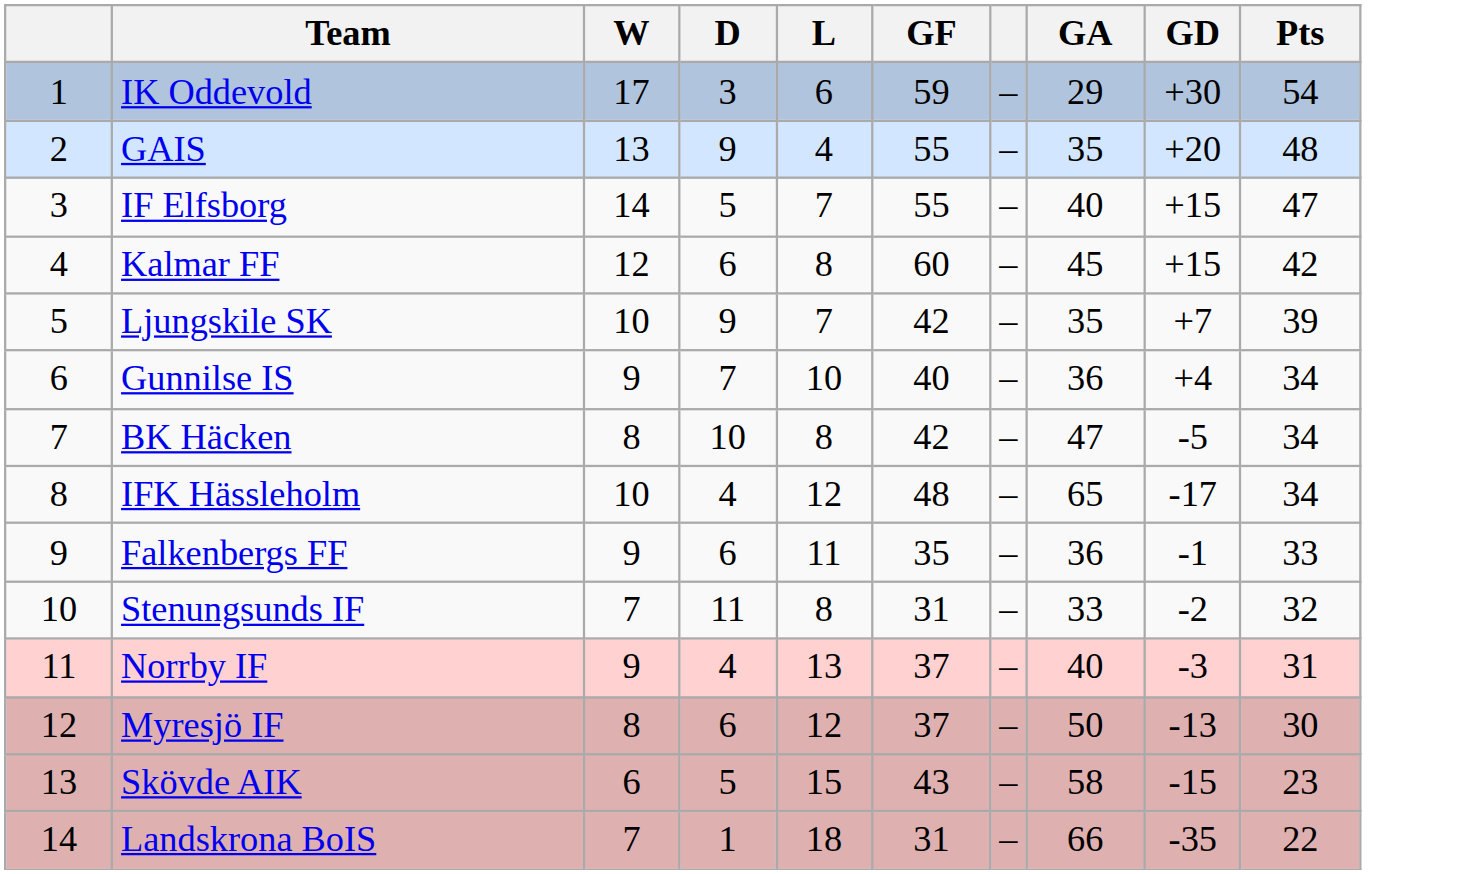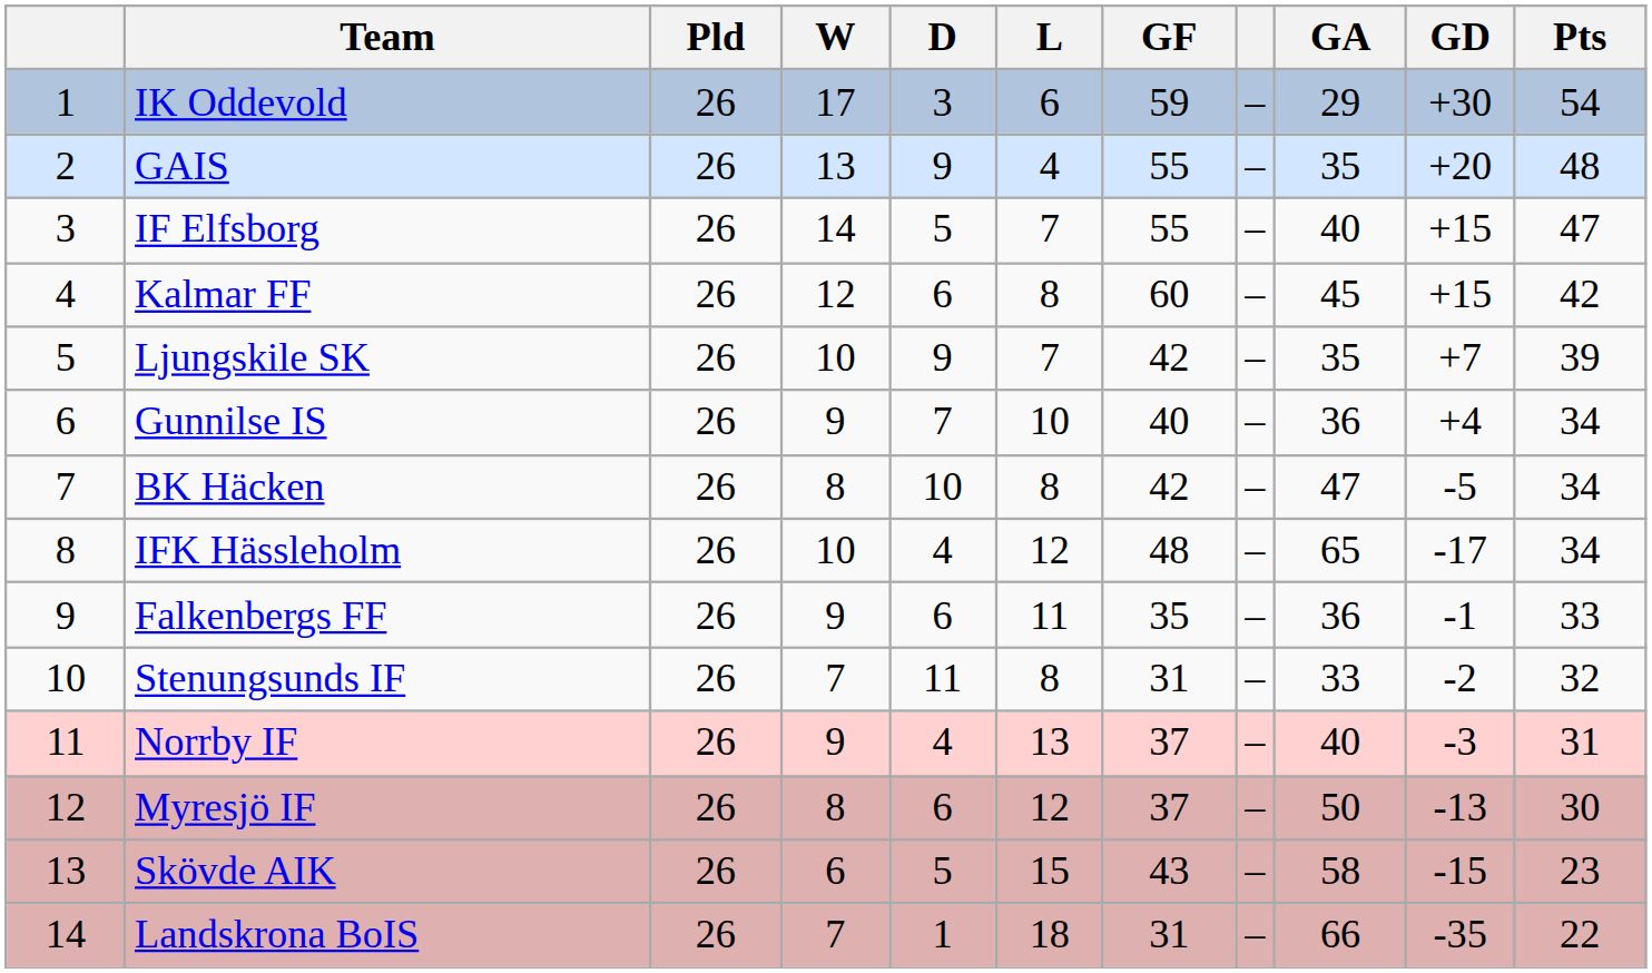 <table class="wikitable" style="text-align: center">
 <tr>
 <th style="width: 40px;"></th>
 <th style="width: 200px;">Team</th>
+<th style="width: 45px;">Pld</th>
 <th style="width: 35px;">W</th>
 <th style="width: 35px;">D</th>
 <th style="width: 35px;">L</th>
 <th style="width: 45px;">GF</th>
 <th></th>
 <th style="width: 45px;">GA</th>
 <th style="width: 35px;">GD</th>
 <th style="width: 45px;">Pts</th>
 </tr>
 <tr style="background: #b0c4de">
 <td>1</td>
 <td style="text-align: left;"><a href='#'>IK Oddevold</a></td>
+<td>26</td>
 <td>17</td>
 <td>3</td>
 <td>6</td>
 <td>59</td>
 <td>–</td>
 <td>29</td>
 <td>+30</td>
 <td>54</td>
 </tr>
 <tr style="background: #d2e6ff">
 <td>2</td>
 <td style="text-align: left;"><a href='#'>GAIS</a></td>
+<td>26</td>
 <td>13</td>
 <td>9</td>
 <td>4</td>
 <td>55</td>
 <td>–</td>
 <td>35</td>
 <td>+20</td>
 <td>48</td>
 </tr>
 <tr>
 <td>3</td>
 <td style="text-align: left;"><a href='#'>IF Elfsborg</a></td>
+<td>26</td>
 <td>14</td>
 <td>5</td>
 <td>7</td>
 <td>55</td>
 <td>–</td>
 <td>40</td>
 <td>+15</td>
 <td>47</td>
 </tr>
 <tr>
 <td>4</td>
 <td style="text-align: left;"><a href='#'>Kalmar FF</a></td>
+<td>26</td>
 <td>12</td>
 <td>6</td>
 <td>8</td>
 <td>60</td>
 <td>–</td>
 <td>45</td>
 <td>+15</td>
 <td>42</td>
 </tr>
 <tr>
 <td>5</td>
 <td style="text-align: left;"><a href='#'>Ljungskile SK</a></td>
+<td>26</td>
 <td>10</td>
 <td>9</td>
 <td>7</td>
 <td>42</td>
 <td>–</td>
 <td>35</td>
 <td>+7</td>
 <td>39</td>
 </tr>
 <tr>
 <td>6</td>
 <td style="text-align: left;"><a href='#'>Gunnilse IS</a></td>
+<td>26</td>
 <td>9</td>
 <td>7</td>
 <td>10</td>
 <td>40</td>
 <td>–</td>
 <td>36</td>
 <td>+4</td>
 <td>34</td>
 </tr>
 <tr>
 <td>7</td>
 <td style="text-align: left;"><a href='#'>BK Häcken</a></td>
+<td>26</td>
 <td>8</td>
 <td>10</td>
 <td>8</td>
 <td>42</td>
 <td>–</td>
 <td>47</td>
 <td>-5</td>
 <td>34</td>
 </tr>
 <tr>
 <td>8</td>
 <td style="text-align: left;"><a href='#'>IFK Hässleholm</a></td>
+<td>26</td>
 <td>10</td>
 <td>4</td>
 <td>12</td>
 <td>48</td>
 <td>–</td>
 <td>65</td>
 <td>-17</td>
 <td>34</td>
 </tr>
 <tr>
 <td>9</td>
 <td style="text-align: left;"><a href='#'>Falkenbergs FF</a></td>
+<td>26</td>
 <td>9</td>
 <td>6</td>
 <td>11</td>
 <td>35</td>
 <td>–</td>
 <td>36</td>
 <td>-1</td>
 <td>33</td>
 </tr>
 <tr>
 <td>10</td>
 <td style="text-align: left;"><a href='#'>Stenungsunds IF</a></td>
+<td>26</td>
 <td>7</td>
 <td>11</td>
 <td>8</td>
 <td>31</td>
 <td>–</td>
 <td>33</td>
 <td>-2</td>
 <td>32</td>
 </tr>
 <tr style="background: #ffd1d1">
 <td>11</td>
 <td style="text-align: left;"><a href='#'>Norrby IF</a></td>
+<td>26</td>
 <td>9</td>
 <td>4</td>
 <td>13</td>
 <td>37</td>
 <td>–</td>
 <td>40</td>
 <td>-3</td>
 <td>31</td>
 </tr>
 <tr style="background: #deb0b0">
 <td>12</td>
 <td style="text-align: left;"><a href='#'>Myresjö IF</a></td>
+<td>26</td>
 <td>8</td>
 <td>6</td>
 <td>12</td>
 <td>37</td>
 <td>–</td>
 <td>50</td>
 <td>-13</td>
 <td>30</td>
 </tr>
 <tr style="background: #deb0b0">
 <td>13</td>
 <td style="text-align: left;"><a href='#'>Skövde AIK</a></td>
+<td>26</td>
 <td>6</td>
 <td>5</td>
 <td>15</td>
 <td>43</td>
 <td>–</td>
 <td>58</td>
 <td>-15</td>
 <td>23</td>
 </tr>
 <tr style="background: #deb0b0">
 <td>14</td>
 <td style="text-align: left;"><a href='#'>Landskrona BoIS</a></td>
+<td>26</td>
 <td>7</td>
 <td>1</td>
 <td>18</td>
 <td>31</td>
 <td>–</td>
 <td>66</td>
 <td>-35</td>
 <td>22</td>
 </tr>
 </table>
